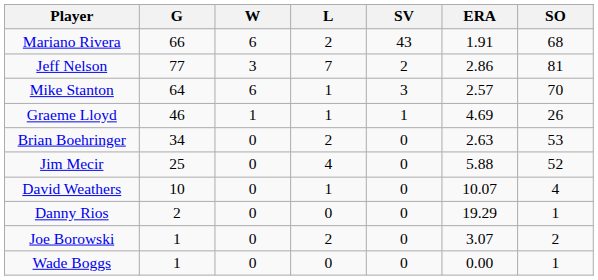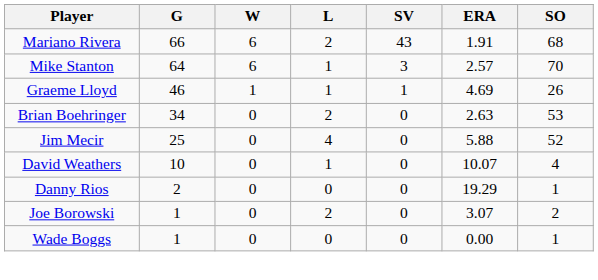 <table class="wikitable sortable">
 <tr>
 <th bgcolor="#DDDDFF" width="16%">Player</th>
 <th bgcolor="#DDDDFF" width="9%">G</th>
 <th bgcolor="#DDDDFF" width="9%">W</th>
 <th bgcolor="#DDDDFF" width="9%">L</th>
 <th bgcolor="#DDDDFF" width="9%">SV</th>
 <th bgcolor="#DDDDFF" width="9%">ERA</th>
 <th bgcolor="#DDDDFF" width="9%">SO</th>
 </tr>
 <tr align="center">
 <td><a href='#'>Mariano Rivera</a></td>
 <td>66</td>
 <td>6</td>
 <td>2</td>
 <td>43</td>
 <td>1.91</td>
 <td>68</td>
-</tr>
-<tr align=center>
-<td><a href='#'>Jeff Nelson</a></td>
-<td>77</td>
-<td>3</td>
-<td>7</td>
-<td>2</td>
-<td>2.86</td>
-<td>81</td>
 </tr>
 <tr align="center">
 <td><a href='#'>Mike Stanton</a></td>
 <td>64</td>
 <td>6</td>
 <td>1</td>
 <td>3</td>
 <td>2.57</td>
 <td>70</td>
 </tr>
 <tr align="center">
 <td><a href='#'>Graeme Lloyd</a></td>
 <td>46</td>
 <td>1</td>
 <td>1</td>
 <td>1</td>
 <td>4.69</td>
 <td>26</td>
 </tr>
 <tr align="center">
 <td><a href='#'>Brian Boehringer</a></td>
 <td>34</td>
 <td>0</td>
 <td>2</td>
 <td>0</td>
 <td>2.63</td>
 <td>53</td>
 </tr>
 <tr align="center">
 <td><a href='#'>Jim Mecir</a></td>
 <td>25</td>
 <td>0</td>
 <td>4</td>
 <td>0</td>
 <td>5.88</td>
 <td>52</td>
 </tr>
 <tr align="center">
 <td><a href='#'>David Weathers</a></td>
 <td>10</td>
 <td>0</td>
 <td>1</td>
 <td>0</td>
 <td>10.07</td>
 <td>4</td>
 </tr>
 <tr align="center">
 <td><a href='#'>Danny Rios</a></td>
 <td>2</td>
 <td>0</td>
 <td>0</td>
 <td>0</td>
 <td>19.29</td>
 <td>1</td>
 </tr>
 <tr align="center">
 <td><a href='#'>Joe Borowski</a></td>
 <td>1</td>
 <td>0</td>
 <td>2</td>
 <td>0</td>
 <td>3.07</td>
 <td>2</td>
 </tr>
 <tr align="center">
 <td><a href='#'>Wade Boggs</a></td>
 <td>1</td>
 <td>0</td>
 <td>0</td>
 <td>0</td>
 <td>0.00</td>
 <td>1</td>
 </tr>
 </table>
